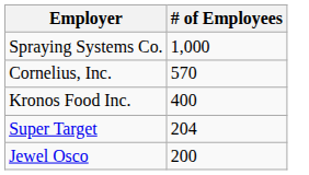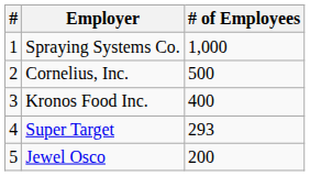 <table class="wikitable">
 <tr>
+<th>#</th>
 <th>Employer</th>
 <th># of Employees</th>
 </tr>
 <tr>
+<td>1</td>
 <td>Spraying Systems Co.</td>
 <td>1,000</td>
 </tr>
 <tr>
+<td>2</td>
 <td>Cornelius, Inc.</td>
-<td>570</td>
+<td>500</td>
 </tr>
 <tr>
+<td>3</td>
 <td>Kronos Food Inc.</td>
 <td>400</td>
 </tr>
 <tr>
+<td>4</td>
 <td><a href='#'>Super Target</a></td>
-<td>204</td>
+<td>293</td>
 </tr>
 <tr>
+<td>5</td>
 <td><a href='#'>Jewel Osco</a></td>
 <td>200</td>
 </tr>
 </table>
